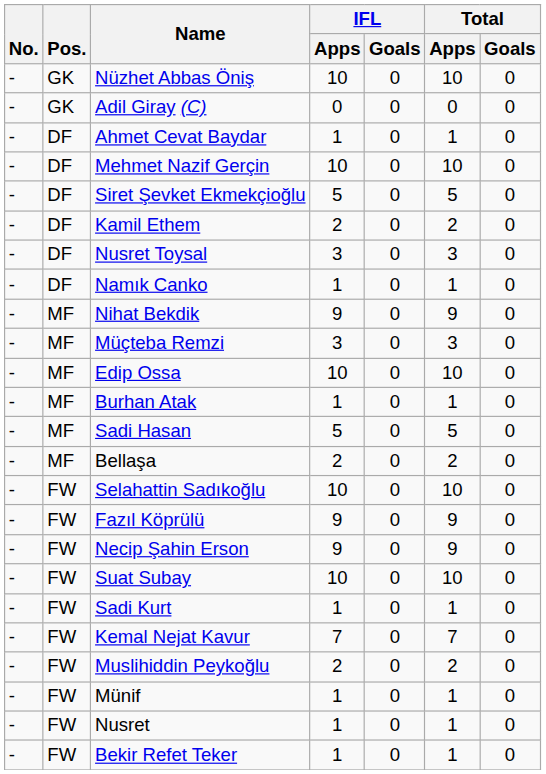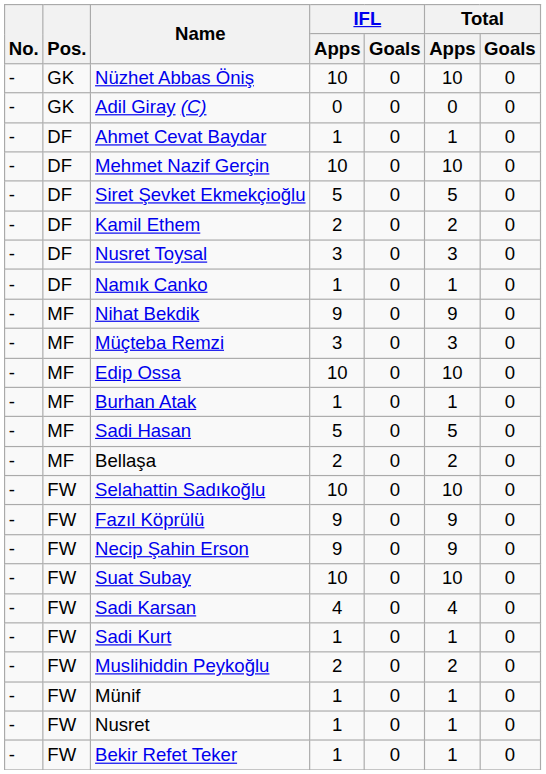 <table class="wikitable" style="text-align:center">
 <tr>
 <th rowspan="2" valign="bottom">No.</th>
 <th rowspan="2" valign="bottom">Pos.</th>
 <th rowspan="2">Name</th>
 <th colspan="2" width="85"><a href='#'>IFL</a></th>
 <th colspan="2" width="85">Total</th>
 </tr>
 <tr>
 <th>Apps</th>
 <th>Goals</th>
 <th>Apps</th>
 <th>Goals</th>
 </tr>
 <tr>
 <td align="left">-</td>
 <td align="left">GK</td>
 <td align="left"> <a href='#'>Nüzhet Abbas Öniş</a></td>
 <td>10</td>
 <td>0</td>
 <td>10</td>
 <td>0</td>
 </tr>
 <tr>
 <td align="left">-</td>
 <td align="left">GK</td>
 <td align="left"> <a href='#'>Adil Giray</a> <em><a href='#'>(C)</a></em></td>
 <td>0</td>
 <td>0</td>
 <td>0</td>
 <td>0</td>
 </tr>
 <tr>
 <td align="left">-</td>
 <td align="left">DF</td>
 <td align="left"> <a href='#'>Ahmet Cevat Baydar</a></td>
 <td>1</td>
 <td>0</td>
 <td>1</td>
 <td>0</td>
 </tr>
 <tr>
 <td align="left">-</td>
 <td align="left">DF</td>
 <td align="left"> <a href='#'>Mehmet Nazif Gerçin</a></td>
 <td>10</td>
 <td>0</td>
 <td>10</td>
 <td>0</td>
 </tr>
 <tr>
 <td align="left">-</td>
 <td align="left">DF</td>
 <td align="left"> <a href='#'>Siret Şevket Ekmekçioğlu</a></td>
 <td>5</td>
 <td>0</td>
 <td>5</td>
 <td>0</td>
 </tr>
 <tr>
 <td align="left">-</td>
 <td align="left">DF</td>
 <td align="left"> <a href='#'>Kamil Ethem</a></td>
 <td>2</td>
 <td>0</td>
 <td>2</td>
 <td>0</td>
 </tr>
 <tr>
 <td align="left">-</td>
 <td align="left">DF</td>
 <td align="left"> <a href='#'>Nusret Toysal</a></td>
 <td>3</td>
 <td>0</td>
 <td>3</td>
 <td>0</td>
 </tr>
 <tr>
 <td align="left">-</td>
 <td align="left">DF</td>
 <td align="left"> <a href='#'>Namık Canko</a></td>
 <td>1</td>
 <td>0</td>
 <td>1</td>
 <td>0</td>
 </tr>
 <tr>
 <td align="left">-</td>
 <td align="left">MF</td>
 <td align="left"> <a href='#'>Nihat Bekdik</a></td>
 <td>9</td>
 <td>0</td>
 <td>9</td>
 <td>0</td>
 </tr>
 <tr>
 <td align="left">-</td>
 <td align="left">MF</td>
 <td align="left"> <a href='#'>Müçteba Remzi</a></td>
 <td>3</td>
 <td>0</td>
 <td>3</td>
 <td>0</td>
 </tr>
 <tr>
 <td align="left">-</td>
 <td align="left">MF</td>
 <td align="left"> <a href='#'>Edip Ossa</a></td>
 <td>10</td>
 <td>0</td>
 <td>10</td>
 <td>0</td>
 </tr>
 <tr>
 <td align="left">-</td>
 <td align="left">MF</td>
 <td align="left"> <a href='#'>Burhan Atak</a></td>
 <td>1</td>
 <td>0</td>
 <td>1</td>
 <td>0</td>
 </tr>
 <tr>
 <td align="left">-</td>
 <td align="left">MF</td>
 <td align="left"> <a href='#'>Sadi Hasan</a></td>
 <td>5</td>
 <td>0</td>
 <td>5</td>
 <td>0</td>
 </tr>
 <tr>
 <td align="left">-</td>
 <td align="left">MF</td>
 <td align="left"> Bellaşa</td>
 <td>2</td>
 <td>0</td>
 <td>2</td>
 <td>0</td>
 </tr>
 <tr>
 <td align="left">-</td>
 <td align="left">FW</td>
 <td align="left"> <a href='#'>Selahattin Sadıkoğlu</a></td>
 <td>10</td>
 <td>0</td>
 <td>10</td>
 <td>0</td>
 </tr>
 <tr>
 <td align="left">-</td>
 <td align="left">FW</td>
 <td align="left"> <a href='#'>Fazıl Köprülü</a></td>
 <td>9</td>
 <td>0</td>
 <td>9</td>
 <td>0</td>
 </tr>
 <tr>
 <td align="left">-</td>
 <td align="left">FW</td>
 <td align="left"> <a href='#'>Necip Şahin Erson</a></td>
 <td>9</td>
 <td>0</td>
 <td>9</td>
 <td>0</td>
 </tr>
 <tr>
 <td align="left">-</td>
 <td align="left">FW</td>
 <td align="left"> <a href='#'>Suat Subay</a></td>
 <td>10</td>
 <td>0</td>
 <td>10</td>
 <td>0</td>
 </tr>
 <tr>
 <td align="left">-</td>
 <td align="left">FW</td>
-<td align="left"> <a href='#'>Sadi Kurt</a></td>
-<td>1</td>
+<td align="left"> <a href='#'>Sadi Karsan</a></td>
+<td>4</td>
 <td>0</td>
-<td>1</td>
+<td>4</td>
 <td>0</td>
 </tr>
 <tr>
 <td align="left">-</td>
 <td align="left">FW</td>
-<td align="left"> <a href='#'>Kemal Nejat Kavur</a></td>
-<td>7</td>
+<td align="left"> <a href='#'>Sadi Kurt</a></td>
+<td>1</td>
 <td>0</td>
-<td>7</td>
+<td>1</td>
 <td>0</td>
 </tr>
 <tr>
 <td align="left">-</td>
 <td align="left">FW</td>
 <td align="left"> <a href='#'>Muslihiddin Peykoğlu</a></td>
 <td>2</td>
 <td>0</td>
 <td>2</td>
 <td>0</td>
 </tr>
 <tr>
 <td align="left">-</td>
 <td align="left">FW</td>
 <td align="left"> Münif</td>
 <td>1</td>
 <td>0</td>
 <td>1</td>
 <td>0</td>
 </tr>
 <tr>
 <td align="left">-</td>
 <td align="left">FW</td>
 <td align="left"> Nusret</td>
 <td>1</td>
 <td>0</td>
 <td>1</td>
 <td>0</td>
 </tr>
 <tr>
 <td align="left">-</td>
 <td align="left">FW</td>
 <td align="left"> <a href='#'>Bekir Refet Teker</a></td>
 <td>1</td>
 <td>0</td>
 <td>1</td>
 <td>0</td>
 </tr>
 <tr>
 </tr>
 </table>
